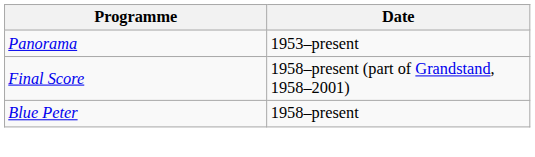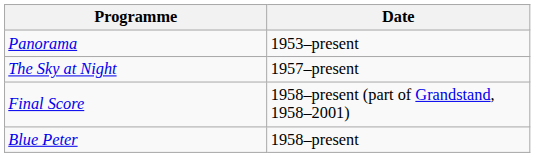 <table class="wikitable">
 <tr>
 <th width=250>Programme</th>
 <th width=250>Date</th>
 </tr>
 <tr>
 <td><em><a href='#'>Panorama</a></em></td>
 <td>1953–present</td>
 </tr>
 <tr>
+<td><em><a href='#'>The Sky at Night</a></em></td>
+<td>1957–present</td>
+</tr>
+<tr>
 <td><em><a href='#'>Final Score</a></em></td>
 <td>1958–present (part of <a href='#'>Grandstand</a>, 1958–2001)</td>
 </tr>
 <tr>
 <td><em><a href='#'>Blue Peter</a></em></td>
 <td>1958–present</td>
 </tr>
 </table>
